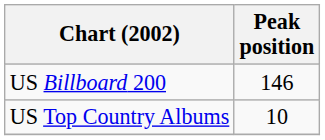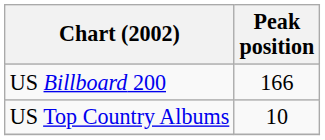 <table class="wikitable sortable">
 <tr>
 <th>Chart (2002)</th>
 <th>Peak<br>position</th>
 </tr>
 <tr>
 <td>US <a href='#'><em>Billboard</em> 200</a></td>
-<td align="center">146</td>
+<td align="center">166</td>
 </tr>
 <tr>
 <td>US <a href='#'>Top Country Albums</a></td>
 <td align="center">10</td>
 </tr>
 <tr>
 </tr>
 </table>
